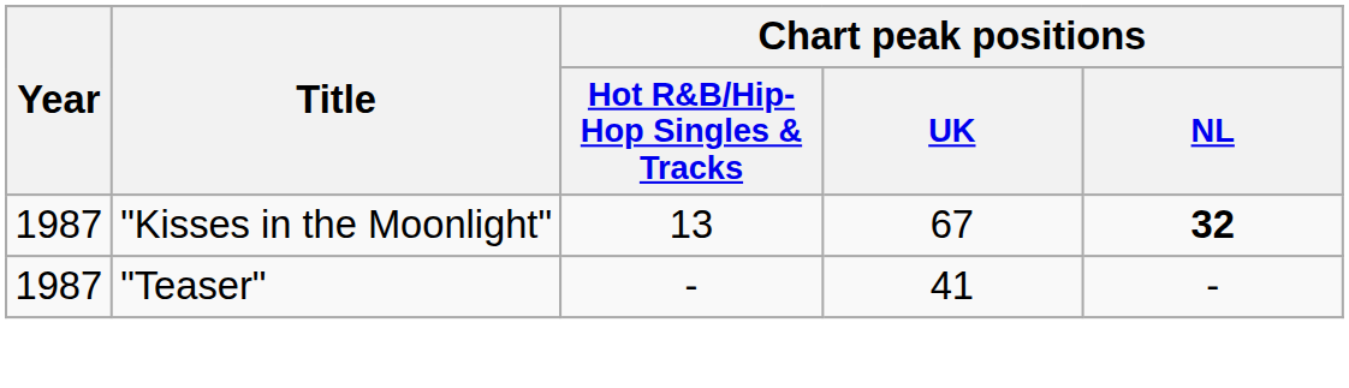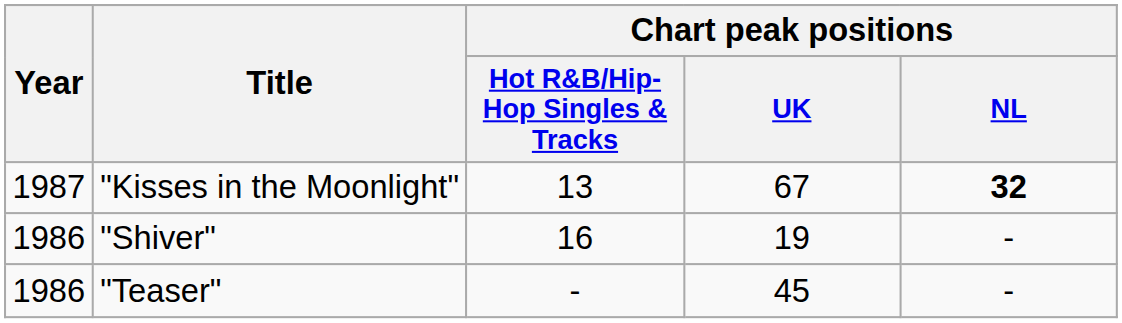 <table class="wikitable"  style="text-align:center;">
 <tr>
 </tr>
 <tr>
 <th rowspan=2>Year</th>
 <th rowspan=2>Title</th>
 <th colspan=3>Chart peak positions</th>
 </tr>
 <tr style="font-size:smaller;">
 <th width=100><a href='#'>Hot R&B/Hip-Hop Singles & Tracks</a><br></th>
 <th width=100><a href='#'>UK</a></th>
 <th width=100><a href='#'>NL</a></th>
 </tr>
 <tr>
 <td>1987</td>
 <td align=left>"Kisses in the Moonlight"</td>
 <td>13</td>
 <td>67</td>
 <td><strong>32</strong></td>
 </tr>
 <tr>
-<td>1987</td>
+<td>1986</td>
+<td align=left>"Shiver"</td>
+<td>16</td>
+<td>19</td>
+<td>-</td>
+</tr>
+<tr>
+<td>1986</td>
 <td align=left>"Teaser"</td>
 <td>-</td>
-<td>41</td>
+<td>45</td>
 <td>-</td>
 </tr>
 </table>
